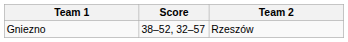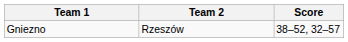 <table class="wikitable" style="font-size: 100%">
 <tr>
 <th width=200>Team 1</th>
+<th width=200>Team 2</th>
 <th width=100>Score</th>
-<th width=200>Team 2</th>
 </tr>
 <tr>
 <td>Gniezno</td>
+<td>Rzeszów</td>
 <td>38–52, 32–57</td>
-<td>Rzeszów</td>
 </tr>
 </table>
